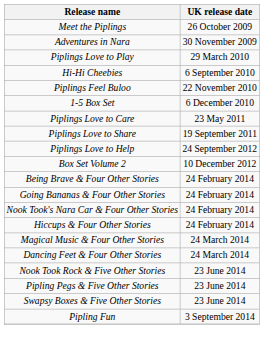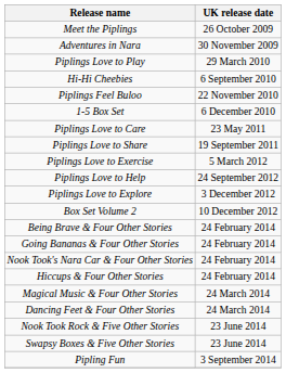 <table class="wikitable">
 <tr>
 <th>Release name</th>
 <th>UK release date</th>
 </tr>
 <tr>
 <td align="center"><em>Meet the Piplings</em></td>
 <td align="center">26 October 2009</td>
 </tr>
 <tr>
 <td align="center"><em>Adventures in Nara</em></td>
 <td align="center">30 November 2009</td>
 </tr>
 <tr>
 <td align="center"><em>Piplings Love to Play</em></td>
 <td align="center">29 March 2010</td>
 </tr>
 <tr>
 <td align="center"><em>Hi-Hi Cheebies</em></td>
 <td align="center">6 September 2010</td>
 </tr>
 <tr>
 <td align="center"><em>Piplings Feel Buloo</em></td>
 <td align="center">22 November 2010</td>
 </tr>
 <tr>
 <td align="center"><em>1-5 Box Set</em></td>
 <td align="center">6 December 2010</td>
 </tr>
 <tr>
 <td align="center"><em>Piplings Love to Care</em></td>
 <td align="center">23 May 2011</td>
 </tr>
 <tr>
 <td align="center"><em>Piplings Love to Share</em></td>
 <td align="center">19 September 2011</td>
 </tr>
 <tr>
+<td align="center"><em>Piplings Love to Exercise</em></td>
+<td align="center">5 March 2012</td>
+</tr>
+<tr>
 <td align="center"><em>Piplings Love to Help</em></td>
 <td align="center">24 September 2012</td>
+</tr>
+<tr>
+<td align="center"><em>Piplings Love to Explore</em></td>
+<td align="center">3 December 2012</td>
 </tr>
 <tr>
 <td align="center"><em>Box Set Volume 2</em></td>
 <td align="center">10 December 2012</td>
 </tr>
 <tr>
 <td align="center"><em>Being Brave & Four Other Stories</em></td>
 <td align="center">24 February 2014</td>
 </tr>
 <tr>
 <td align="center"><em>Going Bananas & Four Other Stories</em></td>
 <td align="center">24 February 2014</td>
 </tr>
 <tr>
 <td align="center"><em>Nook Took's Nara Car & Four Other Stories</em></td>
 <td align="center">24 February 2014</td>
 </tr>
 <tr>
 <td align="center"><em>Hiccups & Four Other Stories</em></td>
 <td align="center">24 February 2014</td>
 </tr>
 <tr>
 <td align="center"><em>Magical Music & Four Other Stories</em></td>
 <td align="center">24 March 2014</td>
 </tr>
 <tr>
 <td align="center"><em>Dancing Feet & Four Other Stories</em></td>
 <td align="center">24 March 2014</td>
 </tr>
 <tr>
 <td align="center"><em>Nook Took Rock & Five Other Stories</em></td>
 <td align="center">23 June 2014</td>
 </tr>
 <tr>
-<td align="center"><em>Pipling Pegs & Five Other Stories</em></td>
-<td align="center">23 June 2014</td>
-</tr>
-<tr>
 <td align="center"><em>Swapsy Boxes & Five Other Stories</em></td>
 <td align="center">23 June 2014</td>
 </tr>
 <tr>
 <td align="center"><em>Pipling Fun</em></td>
 <td align="center">3 September 2014</td>
 </tr>
 <tr>
 </tr>
 </table>
